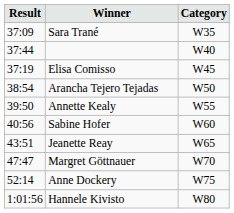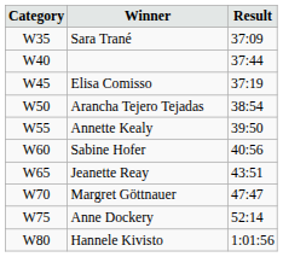 <table class="wikitable" width=35%>
 <tr>
+<td width=15% align="center" bgcolor=#E3E7E6><strong>Category</strong></td>
+<td align="center" bgcolor=#E3E7E6> <strong>Winner</strong></td>
 <td width=15% align="center" bgcolor=#E3E7E6><strong>Result</strong></td>
-<td align="center" bgcolor=#E3E7E6> <strong>Winner</strong></td>
-<td width=15% align="center" bgcolor=#E3E7E6><strong>Category</strong></td>
 </tr>
 <tr>
+<td align="center">W35</td>
+<td> Sara Trané</td>
 <td>37:09</td>
-<td> Sara Trané</td>
-<td align="center">W35</td>
 </tr>
 <tr>
+<td align="center">W40</td>
+<td> </td>
 <td>37:44</td>
-<td> </td>
-<td align="center">W40</td>
 </tr>
 <tr>
+<td align="center">W45</td>
+<td> Elisa Comisso</td>
 <td>37:19</td>
-<td> Elisa Comisso</td>
-<td align="center">W45</td>
 </tr>
 <tr>
+<td align="center">W50</td>
+<td> Arancha Tejero Tejadas</td>
 <td>38:54</td>
-<td> Arancha Tejero Tejadas</td>
-<td align="center">W50</td>
 </tr>
 <tr>
+<td align="center">W55</td>
+<td> Annette Kealy</td>
 <td>39:50</td>
-<td> Annette Kealy</td>
-<td align="center">W55</td>
 </tr>
 <tr>
+<td align="center">W60</td>
+<td> Sabine Hofer</td>
 <td>40:56</td>
-<td> Sabine Hofer</td>
-<td align="center">W60</td>
 </tr>
 <tr>
+<td align="center">W65</td>
+<td> Jeanette Reay</td>
 <td>43:51</td>
-<td> Jeanette Reay</td>
-<td align="center">W65</td>
 </tr>
 <tr>
+<td align="center">W70</td>
+<td> Margret Göttnauer</td>
 <td>47:47</td>
-<td> Margret Göttnauer</td>
-<td align="center">W70</td>
 </tr>
 <tr>
+<td align="center">W75</td>
+<td> Anne Dockery</td>
 <td>52:14</td>
-<td> Anne Dockery</td>
-<td align="center">W75</td>
 </tr>
 <tr>
+<td align="center">W80</td>
+<td> Hannele Kivisto</td>
 <td>1:01:56</td>
-<td> Hannele Kivisto</td>
-<td align="center">W80</td>
 </tr>
 </table>
